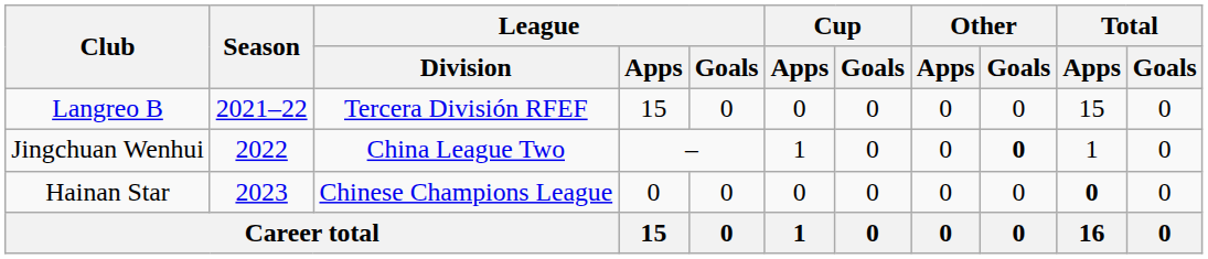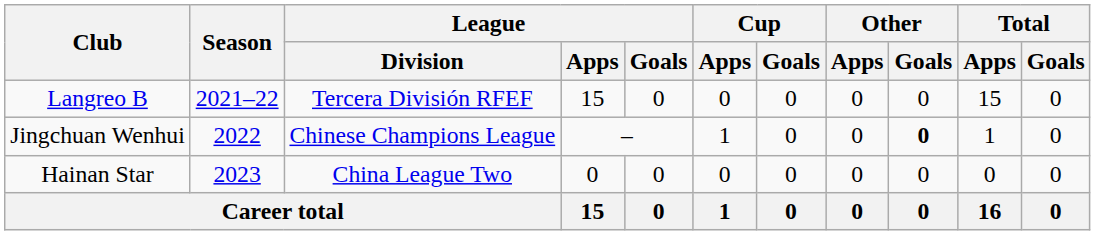 <table class="wikitable" style="text-align: center">
 <tr>
 <th rowspan=2>Club</th>
 <th rowspan=2>Season</th>
 <th colspan=3>League</th>
 <th colspan=2>Cup</th>
 <th colspan=2>Other</th>
 <th colspan=2>Total</th>
 </tr>
 <tr>
 <th>Division</th>
 <th>Apps</th>
 <th>Goals</th>
 <th>Apps</th>
 <th>Goals</th>
 <th>Apps</th>
 <th>Goals</th>
 <th>Apps</th>
 <th>Goals</th>
 </tr>
 <tr>
 <td><a href='#'>Langreo B</a></td>
 <td><a href='#'>2021–22</a></td>
 <td><a href='#'>Tercera División RFEF</a></td>
 <td>15</td>
 <td>0</td>
 <td>0</td>
 <td>0</td>
 <td>0</td>
 <td>0</td>
 <td>15</td>
 <td>0</td>
 </tr>
 <tr>
 <td>Jingchuan Wenhui</td>
 <td><a href='#'>2022</a></td>
-<td><a href='#'>China League Two</a></td>
+<td><a href='#'>Chinese Champions League</a></td>
 <td colspan=2>–</td>
 <td>1</td>
 <td>0</td>
 <td>0</td>
 <td><strong>0</strong></td>
 <td>1</td>
 <td>0</td>
 </tr>
 <tr>
 <td>Hainan Star</td>
 <td><a href='#'>2023</a></td>
-<td><a href='#'>Chinese Champions League</a></td>
+<td><a href='#'>China League Two</a></td>
 <td>0</td>
 <td>0</td>
 <td>0</td>
 <td>0</td>
 <td>0</td>
 <td>0</td>
-<td><strong>0</strong></td>
+<td>0</td>
 <td>0</td>
 </tr>
 <tr>
 <th colspan=3>Career total</th>
 <th>15</th>
 <th>0</th>
 <th>1</th>
 <th>0</th>
 <th>0</th>
 <th>0</th>
 <th>16</th>
 <th>0</th>
 </tr>
 </table>
